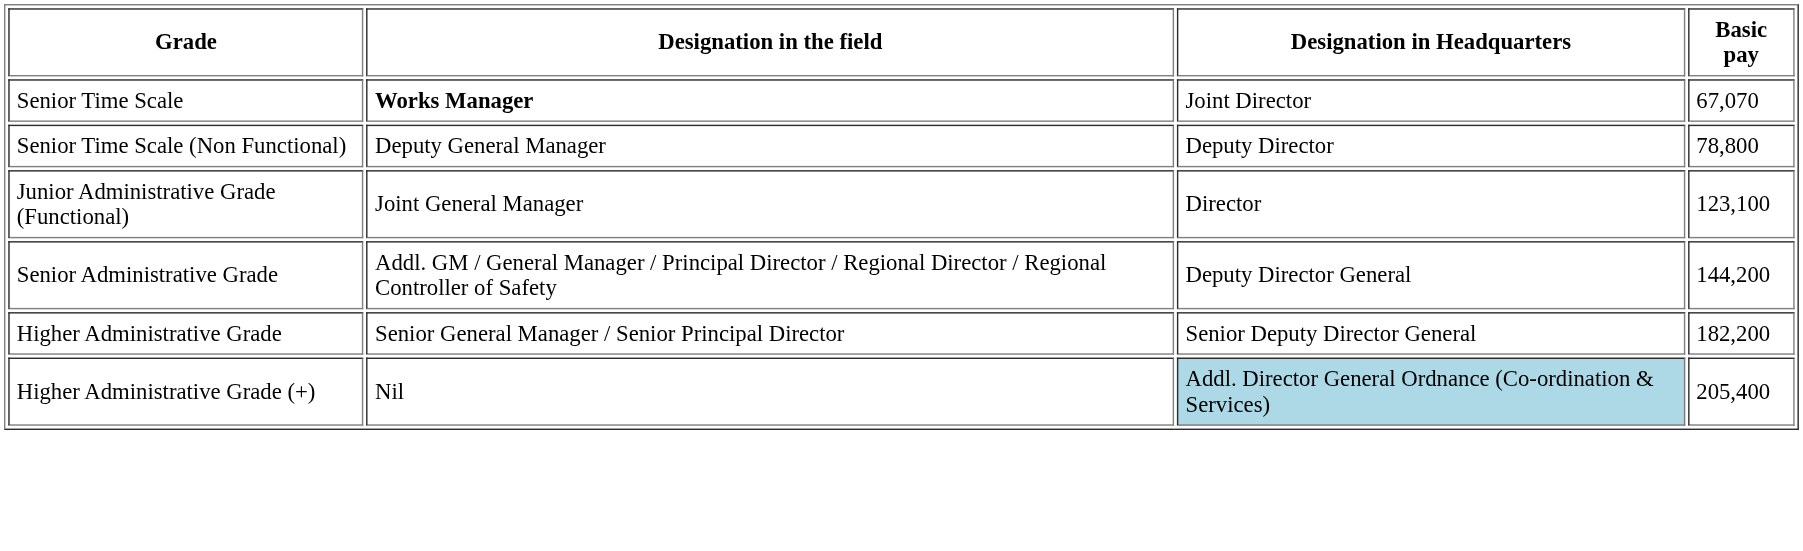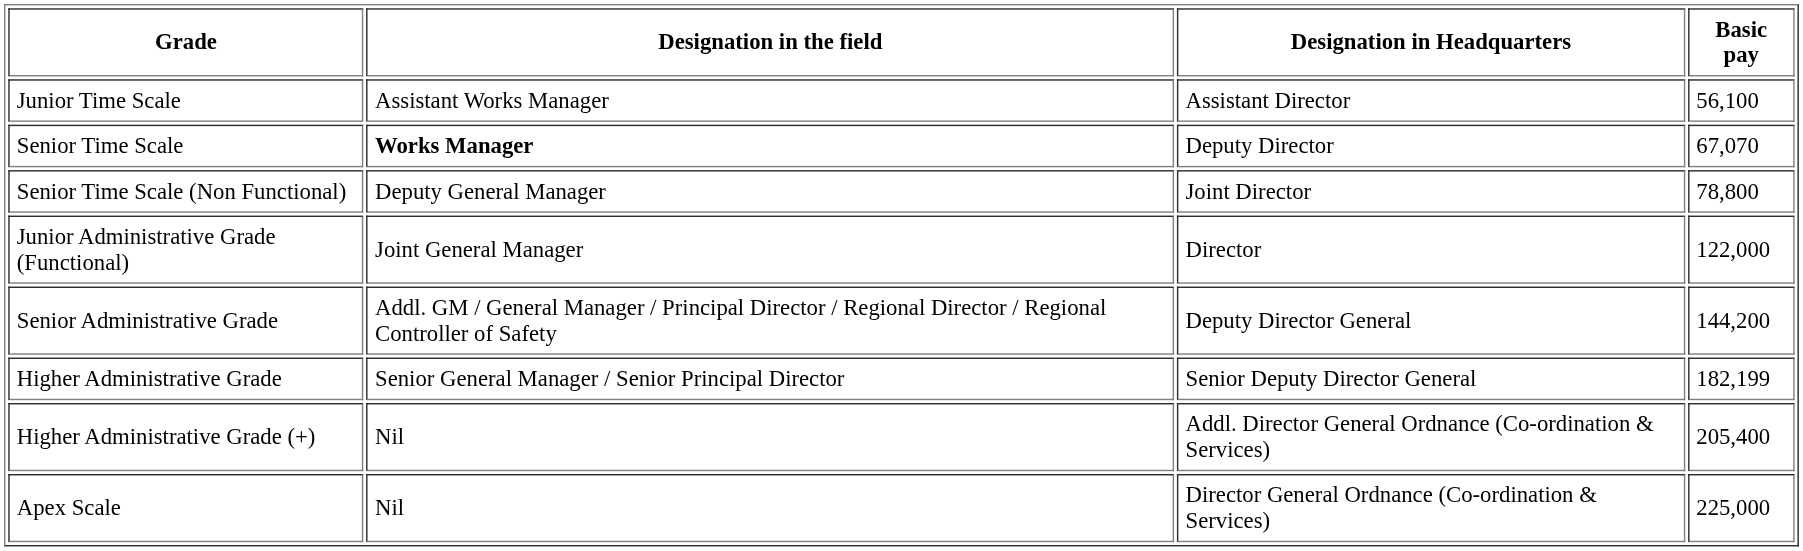 <table border="1" cellpadding="5">
 <tr>
 <th scope="col">Grade</th>
 <th scope="col">Designation in the field</th>
 <th scope="col">Designation in Headquarters</th>
 <th>Basic pay</th>
 </tr>
 <tr>
+<td>Junior Time Scale</td>
+<td>Assistant Works Manager</td>
+<td>Assistant Director</td>
+<td>56,100</td>
+</tr>
+<tr>
 <td>Senior Time Scale</td>
 <td><strong>Works Manager</strong></td>
-<td>Joint Director</td>
+<td>Deputy Director</td>
 <td>67,070</td>
 </tr>
 <tr>
 <td>Senior Time Scale (Non Functional)</td>
 <td>Deputy General Manager</td>
-<td>Deputy Director</td>
+<td>Joint Director</td>
 <td>78,800</td>
 </tr>
 <tr>
 <td>Junior Administrative Grade (Functional)</td>
 <td>Joint General Manager</td>
 <td>Director</td>
-<td>123,100</td>
+<td>122,000</td>
 </tr>
 <tr>
 <td>Senior Administrative Grade</td>
 <td>Addl. GM / General Manager / Principal Director / Regional Director / Regional Controller of Safety</td>
 <td>Deputy Director General</td>
 <td>144,200</td>
 </tr>
 <tr>
 <td>Higher Administrative Grade</td>
 <td>Senior General Manager / Senior Principal Director</td>
 <td>Senior Deputy Director General</td>
-<td>182,200</td>
+<td>182,199</td>
 </tr>
 <tr>
 <td>Higher Administrative Grade (+)</td>
 <td>Nil</td>
-<td style="background: lightblue;">Addl. Director General Ordnance (Co-ordination & Services)</td>
+<td>Addl. Director General Ordnance (Co-ordination & Services)</td>
 <td>205,400</td>
 </tr>
+<tr>
+<td>Apex Scale</td>
+<td>Nil</td>
+<td>Director General Ordnance (Co-ordination & Services)</td>
+<td>225,000</td>
+</tr>
 </table>
